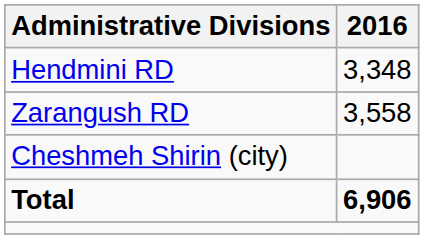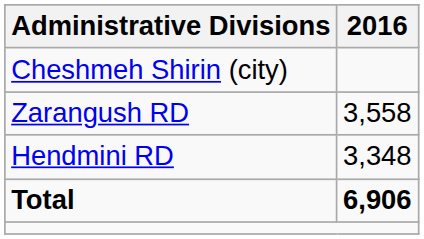 <table class="wikitable">
 <tr>
 <th>Administrative Divisions</th>
 <th>2016</th>
 </tr>
 <tr>
-<td><a href='#'>Hendmini RD</a></td>
-<td style="text-align: right;">3,348</td>
+<td><a href='#'>Cheshmeh Shirin</a> (city)</td>
+<td style="text-align: right;"></td>
 </tr>
 <tr>
 <td><a href='#'>Zarangush RD</a></td>
 <td style="text-align: right;">3,558</td>
 </tr>
 <tr>
-<td><a href='#'>Cheshmeh Shirin</a> (city)</td>
-<td style="text-align: right;"></td>
+<td><a href='#'>Hendmini RD</a></td>
+<td style="text-align: right;">3,348</td>
 </tr>
 <tr>
 <td><strong>Total</strong></td>
 <td style="text-align: right;"><strong>6,906</strong></td>
 </tr>
 <tr>
 <td colspan=2></td>
 </tr>
 </table>
